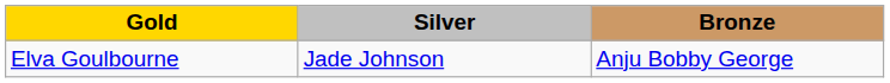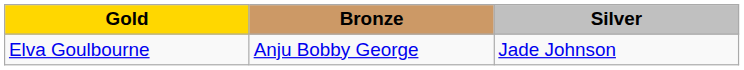 <table class="wikitable" style="text-align:left">
 <tr align="center">
 <td width=200 bgcolor=gold><strong>Gold</strong></td>
+<td width=200 bgcolor=CC9966><strong>Bronze</strong></td>
 <td width=200 bgcolor=silver><strong>Silver</strong></td>
-<td width=200 bgcolor=CC9966><strong>Bronze</strong></td>
 </tr>
 <tr>
 <td><a href='#'>Elva Goulbourne</a><br><em></em></td>
+<td><a href='#'>Anju Bobby George</a><br><em></em></td>
 <td><a href='#'>Jade Johnson</a><br><em></em></td>
-<td><a href='#'>Anju Bobby George</a><br><em></em></td>
 </tr>
 </table>
